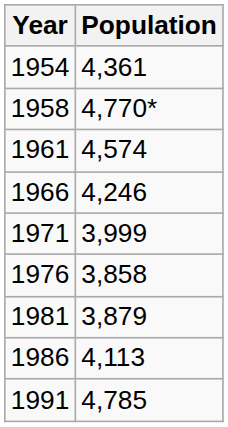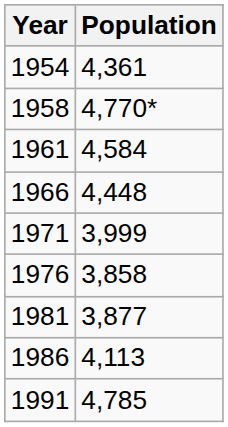 <table class="wikitable">
 <tr>
 <th>Year</th>
 <th>Population</th>
 </tr>
 <tr>
 <td>1954</td>
 <td>4,361</td>
 </tr>
 <tr>
 <td>1958</td>
 <td>4,770*</td>
 </tr>
 <tr>
 <td>1961</td>
-<td>4,574</td>
+<td>4,584</td>
 </tr>
 <tr>
 <td>1966</td>
-<td>4,246</td>
+<td>4,448</td>
 </tr>
 <tr>
 <td>1971</td>
 <td>3,999</td>
 </tr>
 <tr>
 <td>1976</td>
 <td>3,858</td>
 </tr>
 <tr>
 <td>1981</td>
-<td>3,879</td>
+<td>3,877</td>
 </tr>
 <tr>
 <td>1986</td>
 <td>4,113</td>
 </tr>
 <tr>
 <td>1991</td>
 <td>4,785</td>
 </tr>
 </table>
